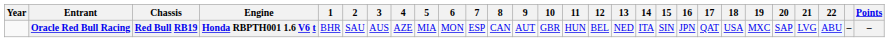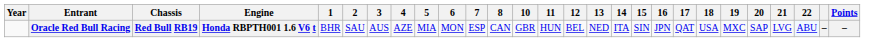 <table class="wikitable" style="text-align:center; font-size:85%">
 <tr>
 <th>Year</th>
 <th>Entrant</th>
 <th>Chassis</th>
 <th>Engine</th>
 <th>1</th>
 <th>2</th>
 <th>3</th>
 <th>4</th>
 <th>5</th>
 <th>6</th>
 <th>7</th>
 <th>8</th>
-<th>9</th>
 <th>10</th>
 <th>11</th>
 <th>12</th>
 <th>13</th>
 <th>14</th>
 <th>15</th>
 <th>16</th>
 <th>17</th>
 <th>18</th>
 <th>19</th>
 <th>20</th>
 <th>21</th>
 <th>22</th>
 <th></th>
 <th><a href='#'>Points</a></th>
 </tr>
 <tr>
 <td id=2023R></td>
 <th nowrap><a href='#'>Oracle Red Bull Racing</a></th>
 <th nowrap><a href='#'>Red Bull</a> <a href='#'>RB19</a></th>
 <th nowrap><a href='#'>Honda</a> RBPTH001 1.6 <a href='#'>V6</a> <a href='#'>t</a></th>
 <td><a href='#'>BHR</a></td>
 <td><a href='#'>SAU</a></td>
 <td><a href='#'>AUS</a></td>
 <td><a href='#'>AZE</a></td>
 <td><a href='#'>MIA</a></td>
 <td><a href='#'>MON</a></td>
 <td><a href='#'>ESP</a></td>
 <td><a href='#'>CAN</a></td>
-<td><a href='#'>AUT</a></td>
 <td><a href='#'>GBR</a></td>
 <td><a href='#'>HUN</a></td>
 <td><a href='#'>BEL</a></td>
 <td><a href='#'>NED</a></td>
 <td><a href='#'>ITA</a></td>
 <td><a href='#'>SIN</a></td>
 <td><a href='#'>JPN</a></td>
 <td><a href='#'>QAT</a></td>
 <td><a href='#'>USA</a></td>
 <td><a href='#'>MXC</a></td>
 <td><a href='#'>SAP</a></td>
 <td><a href='#'>LVG</a></td>
 <td style="background:#F1F8FF;"><a href='#'>ABU</a><br></td>
 <th>–</th>
 <th>–</th>
 </tr>
 </table>
